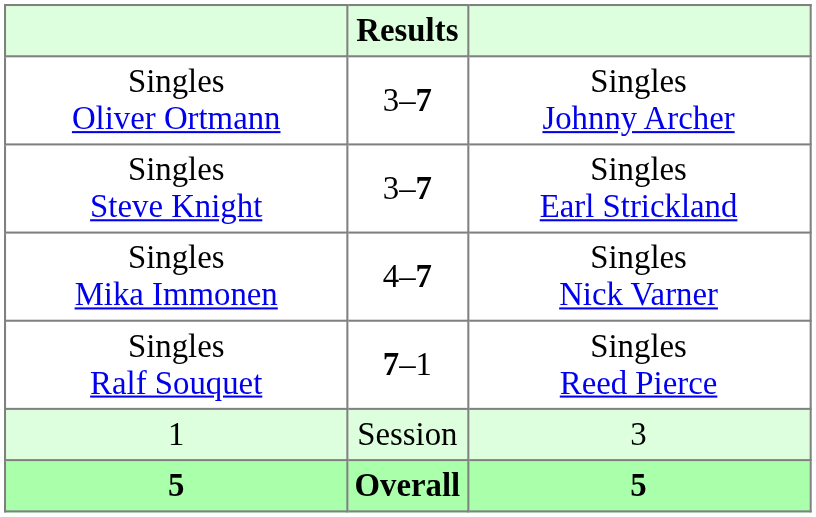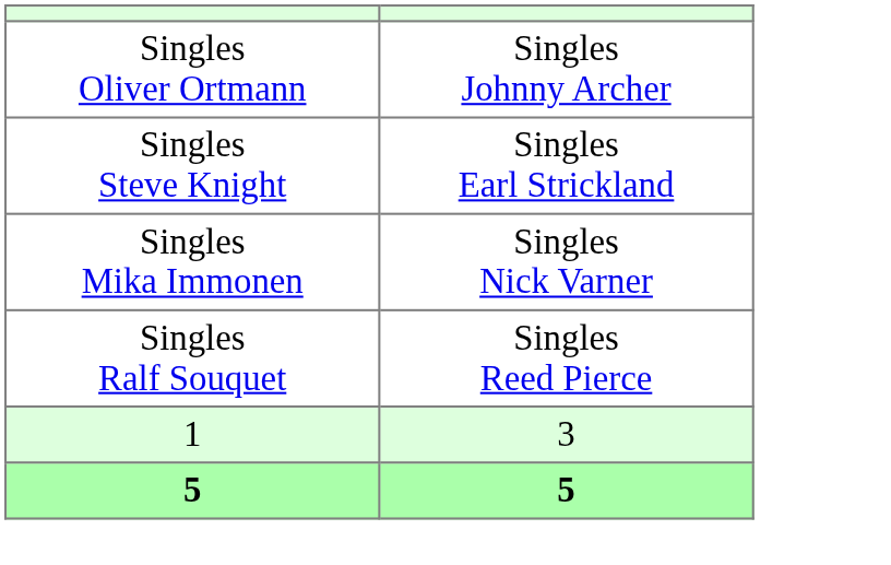 <table border="1" cellpadding="3" style="border-collapse: collapse;">
 <tr bgcolor="#ddffdd">
 <th width="160"></th>
-<th>Results</th>
 <th width="160"></th>
 </tr>
 <tr>
 <td align="center">Singles<br><a href='#'>Oliver Ortmann</a></td>
-<td align="center">3–<strong>7</strong></td>
 <td align="center">Singles<br><a href='#'>Johnny Archer</a></td>
 </tr>
 <tr>
 <td align="center">Singles<br><a href='#'>Steve Knight</a></td>
-<td align="center">3–<strong>7</strong></td>
 <td align="center">Singles<br><a href='#'>Earl Strickland</a></td>
 </tr>
 <tr>
 <td align="center">Singles<br><a href='#'>Mika Immonen</a></td>
-<td align="center">4–<strong>7</strong></td>
 <td align="center">Singles<br><a href='#'>Nick Varner</a></td>
 </tr>
 <tr>
 <td align="center">Singles<br><a href='#'>Ralf Souquet</a></td>
-<td align="center"><strong>7</strong>–1</td>
 <td align="center">Singles<br><a href='#'>Reed Pierce</a></td>
 </tr>
 <tr bgcolor="#ddffdd">
 <td align="center">1</td>
-<td align="center">Session</td>
 <td align="center">3</td>
 </tr>
 <tr bgcolor="#aaffaa">
 <th align="center">5</th>
-<th align="center">Overall</th>
 <th align="center">5</th>
 </tr>
 </table>
